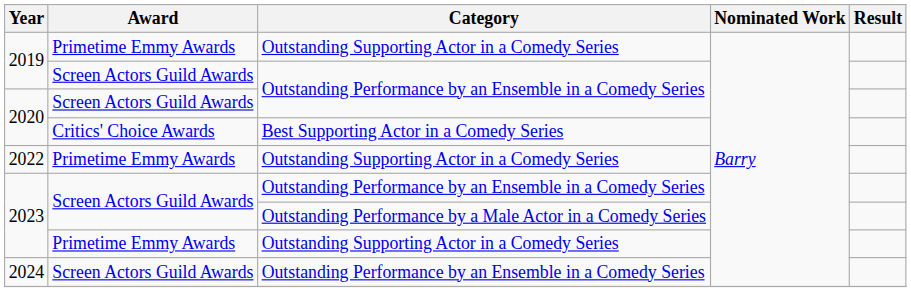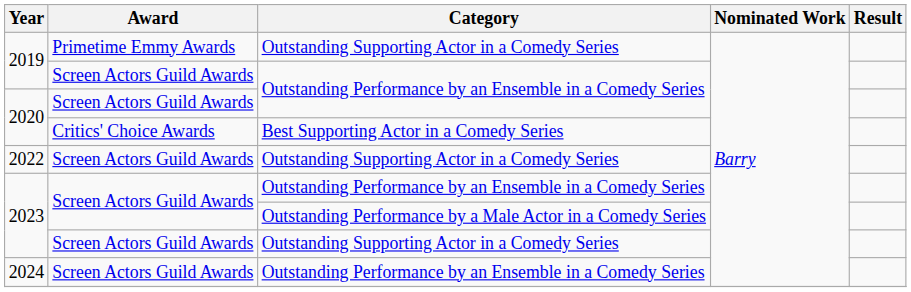 <table class="wikitable">
 <tr>
 <th scope="col">Year</th>
 <th scope="col">Award</th>
 <th scope="col">Category</th>
 <th scope="col">Nominated Work</th>
 <th scope="col">Result</th>
 </tr>
 <tr>
 <td rowspan="2">2019</td>
 <td><a href='#'>Primetime Emmy Awards</a></td>
 <td><a href='#'>Outstanding Supporting Actor in a Comedy Series</a></td>
 <td rowspan="9"><em><a href='#'>Barry</a></em></td>
 <td></td>
 </tr>
 <tr>
 <td><a href='#'>Screen Actors Guild Awards</a></td>
 <td rowspan="2"><a href='#'>Outstanding Performance by an Ensemble in a Comedy Series</a></td>
 <td></td>
 </tr>
 <tr>
 <td rowspan=2>2020</td>
 <td><a href='#'>Screen Actors Guild Awards</a></td>
 <td></td>
 </tr>
 <tr>
 <td><a href='#'>Critics' Choice Awards</a></td>
 <td><a href='#'>Best Supporting Actor in a Comedy Series</a></td>
 <td></td>
 </tr>
 <tr>
 <td>2022</td>
-<td><a href='#'>Primetime Emmy Awards</a></td>
+<td><a href='#'>Screen Actors Guild Awards</a></td>
 <td><a href='#'>Outstanding Supporting Actor in a Comedy Series</a></td>
 <td></td>
 </tr>
 <tr>
 <td rowspan="3">2023</td>
 <td rowspan="2"><a href='#'>Screen Actors Guild Awards</a></td>
 <td><a href='#'>Outstanding Performance by an Ensemble in a Comedy Series</a></td>
 <td></td>
 </tr>
 <tr>
 <td><a href='#'>Outstanding Performance by a Male Actor in a Comedy Series</a></td>
 <td></td>
 </tr>
 <tr>
-<td><a href='#'>Primetime Emmy Awards</a></td>
+<td><a href='#'>Screen Actors Guild Awards</a></td>
 <td><a href='#'>Outstanding Supporting Actor in a Comedy Series</a></td>
 <td></td>
 </tr>
 <tr>
 <td>2024</td>
 <td><a href='#'>Screen Actors Guild Awards</a></td>
 <td><a href='#'>Outstanding Performance by an Ensemble in a Comedy Series</a></td>
 <td></td>
 </tr>
 <tr>
 </tr>
 </table>
